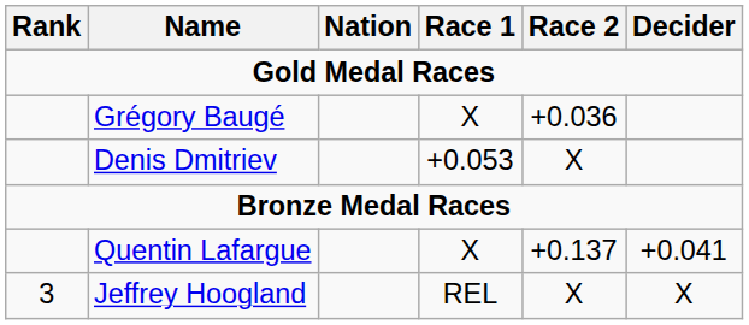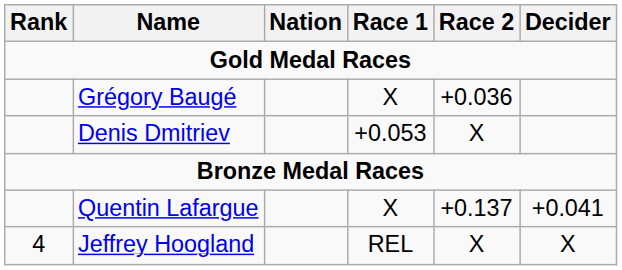 <table class="wikitable" style="text-align:center">
 <tr>
 <th>Rank</th>
 <th>Name</th>
 <th>Nation</th>
 <th>Race 1</th>
 <th>Race 2</th>
 <th>Decider</th>
 </tr>
 <tr>
 <td colspan=6><strong>Gold Medal Races</strong></td>
 </tr>
 <tr>
 <td></td>
 <td align=left><a href='#'>Grégory Baugé</a></td>
 <td align=left></td>
 <td>X</td>
 <td>+0.036</td>
 <td></td>
 </tr>
 <tr>
 <td></td>
 <td align=left><a href='#'>Denis Dmitriev</a></td>
 <td align=left></td>
 <td>+0.053</td>
 <td>X</td>
 <td></td>
 </tr>
 <tr>
 <td colspan=6><strong>Bronze Medal Races</strong></td>
 </tr>
 <tr>
 <td></td>
 <td align=left><a href='#'>Quentin Lafargue</a></td>
 <td align=left></td>
 <td>X</td>
 <td>+0.137</td>
 <td>+0.041</td>
 </tr>
 <tr>
-<td>3</td>
+<td>4</td>
 <td align=left><a href='#'>Jeffrey Hoogland</a></td>
 <td align=left></td>
 <td>REL</td>
 <td>X</td>
 <td>X</td>
 </tr>
 </table>
